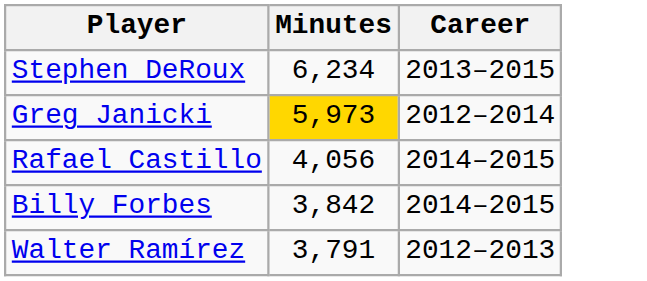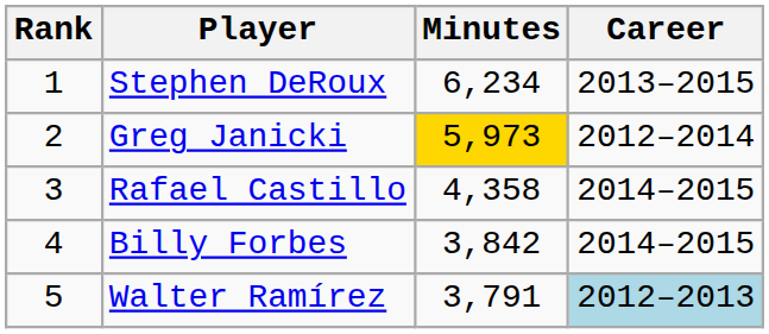 <table class="wikitable" style="font-size:95%;">
 <tr>
+<th>Rank</th>
 <th>Player</th>
 <th>Minutes</th>
 <th>Career</th>
 </tr>
 <tr>
+<td align=center>1</td>
 <td><a href='#'>Stephen DeRoux</a></td>
 <td align=center>6,234</td>
 <td align=center>2013–2015</td>
 </tr>
 <tr>
+<td align=center>2</td>
 <td><a href='#'>Greg Janicki</a></td>
 <td align=center style="background: gold;">5,973</td>
 <td align=center>2012–2014</td>
 </tr>
 <tr>
+<td align=center>3</td>
 <td><a href='#'>Rafael Castillo</a></td>
-<td align=center>4,056</td>
+<td align=center>4,358</td>
 <td align=center>2014–2015</td>
 </tr>
 <tr>
+<td align=center>4</td>
 <td><a href='#'>Billy Forbes</a></td>
 <td align=center>3,842</td>
 <td align=center>2014–2015</td>
 </tr>
 <tr>
+<td align=center>5</td>
 <td><a href='#'>Walter Ramírez</a></td>
 <td align=center>3,791</td>
-<td align=center>2012–2013</td>
+<td align=center style="background: lightblue;">2012–2013</td>
 </tr>
 </table>
